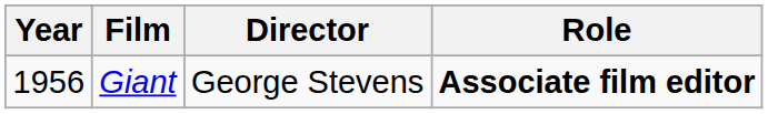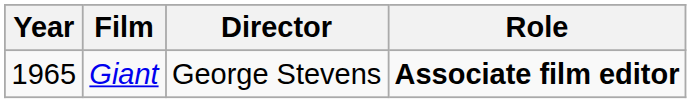 <table class="wikitable">
 <tr>
 <th>Year</th>
 <th>Film</th>
 <th>Director</th>
 <th>Role</th>
 </tr>
 <tr>
-<td>1956</td>
+<td>1965</td>
 <td><em><a href='#'>Giant</a></em></td>
 <td>George Stevens</td>
 <td><strong>Associate film editor</strong></td>
 </tr>
 </table>
